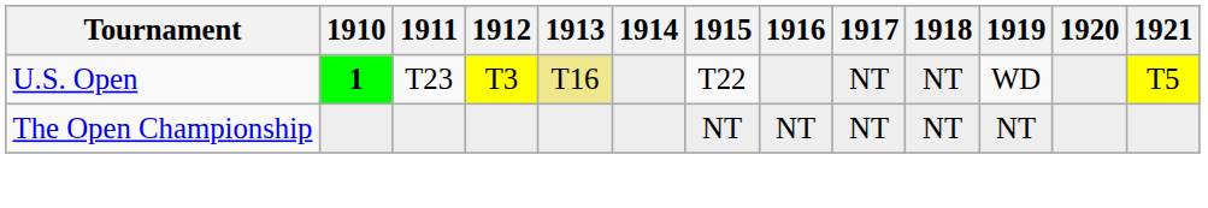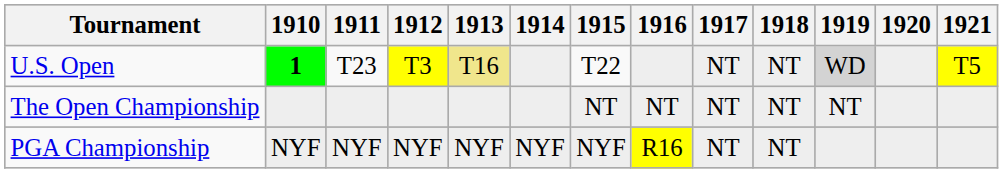 <table class="wikitable" style="font-size:95%;text-align:center;">
 <tr>
 <th>Tournament</th>
 <th>1910</th>
 <th>1911</th>
 <th>1912</th>
 <th>1913</th>
 <th>1914</th>
 <th>1915</th>
 <th>1916</th>
 <th>1917</th>
 <th>1918</th>
 <th>1919</th>
 <th>1920</th>
 <th>1921</th>
 </tr>
 <tr>
 <td align=left><a href='#'>U.S. Open</a></td>
 <td style="background:#00ff00;"><strong>1</strong></td>
 <td>T23</td>
 <td style="background:yellow;">T3</td>
 <td style="background: khaki;">T16</td>
 <td style="background:#eeeeee;"></td>
 <td>T22</td>
 <td style="background:#eeeeee;"></td>
 <td style="background:#eeeeee;">NT</td>
 <td style="background:#eeeeee;">NT</td>
-<td>WD</td>
+<td style="background: lightgrey;">WD</td>
 <td style="background:#eeeeee;"></td>
 <td style="background:yellow;">T5</td>
 </tr>
 <tr>
 <td align=left><a href='#'>The Open Championship</a></td>
 <td style="background:#eeeeee;"></td>
 <td style="background:#eeeeee;"></td>
 <td style="background:#eeeeee;"></td>
 <td style="background:#eeeeee;"></td>
 <td style="background:#eeeeee;"></td>
 <td style="background:#eeeeee;">NT</td>
 <td style="background:#eeeeee;">NT</td>
 <td style="background:#eeeeee;">NT</td>
 <td style="background:#eeeeee;">NT</td>
 <td style="background:#eeeeee;">NT</td>
 <td style="background:#eeeeee;"></td>
 <td style="background:#eeeeee;"></td>
 </tr>
+<tr>
+<td align=left><a href='#'>PGA Championship</a></td>
+<td style="background:#eeeeee;">NYF</td>
+<td style="background:#eeeeee;">NYF</td>
+<td style="background:#eeeeee;">NYF</td>
+<td style="background:#eeeeee;">NYF</td>
+<td style="background:#eeeeee;">NYF</td>
+<td style="background:#eeeeee;">NYF</td>
+<td style="background:yellow;">R16</td>
+<td style="background:#eeeeee;">NT</td>
+<td style="background:#eeeeee;">NT</td>
+<td style="background:#eeeeee;"></td>
+<td style="background:#eeeeee;"></td>
+<td style="background:#eeeeee;"></td>
+</tr>
 </table>
